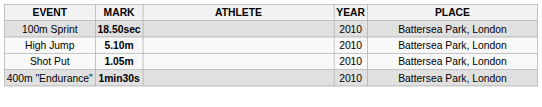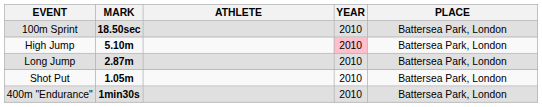 <table class="wikitable sortable" style="font-size:95%;">
 <tr>
 <th>EVENT</th>
 <th>MARK</th>
 <th align="left" style="width: 18em">ATHLETE</th>
 <th align="left">YEAR</th>
 <th align="left" style="width: 16em">PLACE</th>
 </tr>
 <tr bgcolor="#e0e0e0">
 <td align="center">100m Sprint</td>
 <td align="center"><strong>18.50sec</strong></td>
 <td></td>
 <td align="center">2010</td>
 <td align="center">Battersea Park, London</td>
 </tr>
 <tr>
 <td align="center">High Jump</td>
 <td align="center"><strong>5.10m</strong></td>
 <td></td>
+<td align="center" style="background: pink;">2010</td>
+<td align="center">Battersea Park, London</td>
+</tr>
+<tr bgcolor="#e0e0e0">
+<td align="center">Long Jump</td>
+<td align="center"><strong>2.87m</strong></td>
+<td></td>
 <td align="center">2010</td>
 <td align="center">Battersea Park, London</td>
 </tr>
 <tr>
 <td align="center">Shot Put</td>
 <td align="center"><strong>1.05m</strong></td>
 <td></td>
 <td align="center">2010</td>
 <td align="center">Battersea Park, London</td>
 </tr>
 <tr bgcolor="#e0e0e0">
 <td align="center">400m "Endurance"</td>
 <td align="center"><strong>1min30s</strong></td>
 <td></td>
 <td align="center">2010</td>
 <td align="center">Battersea Park, London</td>
 </tr>
 </table>
